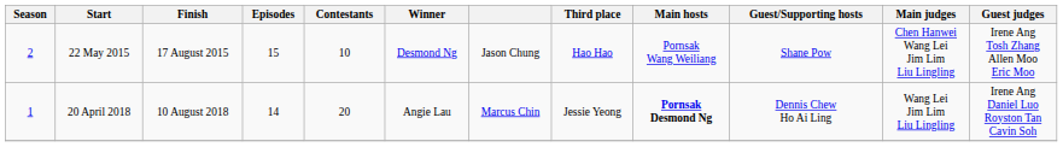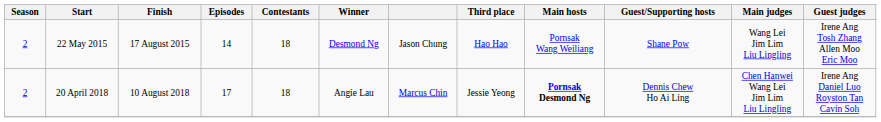 <table class="wikitable" style="text-align:center; font-size:85%; line-height:16px; width:100%;">
 <tr>
 <th scope="col">Season</th>
 <th scope="col">Start</th>
 <th scope="col">Finish</th>
 <th scope="col">Episodes</th>
 <th scope="col">Contestants</th>
 <th scope="col">Winner</th>
 <th scope="col"></th>
 <th scope="col">Third place</th>
 <th scope="col">Main hosts</th>
 <th scope="col">Guest/Supporting hosts</th>
 <th scope="col">Main judges</th>
 <th scope="col">Guest judges</th>
 </tr>
 <tr>
 <td><a href='#'>2</a></td>
 <td>22 May 2015</td>
 <td>17 August 2015</td>
-<td>15</td>
-<td>10</td>
+<td>14</td>
+<td>18</td>
 <td><a href='#'>Desmond Ng</a></td>
 <td>Jason Chung</td>
 <td><a href='#'>Hao Hao</a></td>
 <td><a href='#'>Pornsak</a><br><a href='#'>Wang Weiliang</a></td>
 <td><a href='#'>Shane Pow</a></td>
-<td><a href='#'>Chen Hanwei</a><br>Wang Lei<br>Jim Lim<br><a href='#'>Liu Lingling</a></td>
+<td>Wang Lei<br>Jim Lim<br><a href='#'>Liu Lingling</a></td>
 <td>Irene Ang<br><a href='#'>Tosh Zhang</a><br>Allen Moo<br><a href='#'>Eric Moo</a></td>
 </tr>
 <tr>
-<td><a href='#'>1</a></td>
+<td><a href='#'>2</a></td>
 <td>20 April 2018</td>
 <td>10 August 2018</td>
-<td>14</td>
-<td>20</td>
+<td>17</td>
+<td>18</td>
 <td>Angie Lau</td>
 <td><a href='#'>Marcus Chin</a></td>
 <td>Jessie Yeong</td>
 <td><strong><a href='#'>Pornsak</a><br>Desmond Ng</strong></td>
 <td><a href='#'>Dennis Chew</a><br>Ho Ai Ling</td>
-<td>Wang Lei<br>Jim Lim<br><a href='#'>Liu Lingling</a></td>
+<td><a href='#'>Chen Hanwei</a><br>Wang Lei<br>Jim Lim<br><a href='#'>Liu Lingling</a></td>
 <td>Irene Ang<br><a href='#'>Daniel Luo</a><br><a href='#'>Royston Tan</a><br><a href='#'>Cavin Soh</a></td>
 </tr>
 <tr>
 </tr>
 </table>
